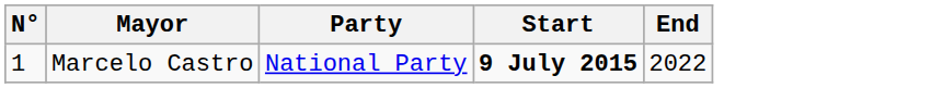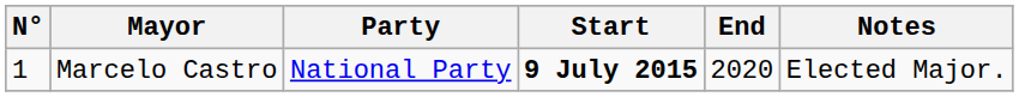 <table class=wikitable>
 <tr>
 <th>N°</th>
 <th>Mayor</th>
 <th>Party</th>
 <th>Start</th>
 <th>End</th>
+<th>Notes</th>
 </tr>
 <tr>
 <td>1</td>
 <td>Marcelo Castro</td>
 <td><a href='#'>National Party</a></td>
 <td><strong>9 July 2015</strong></td>
-<td>2022</td>
+<td>2020</td>
+<td>Elected Major.</td>
 </tr>
 </table>
